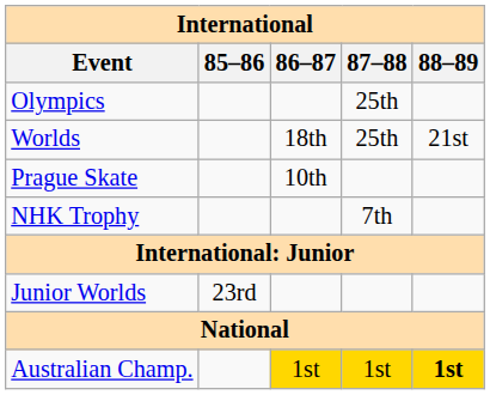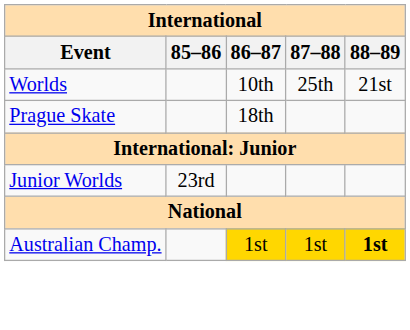 <table class="wikitable" style="text-align:center">
 <tr>
 <th style="background-color: #ffdead; " colspan=5 align=center>International</th>
 </tr>
 <tr>
 <th>Event</th>
 <th>85–86</th>
 <th>86–87</th>
 <th>87–88</th>
 <th>88–89</th>
 </tr>
 <tr>
-<td align=left><a href='#'>Olympics</a></td>
-<td></td>
-<td></td>
-<td>25th</td>
-<td></td>
-</tr>
-<tr>
 <td align=left><a href='#'>Worlds</a></td>
 <td></td>
-<td>18th</td>
+<td>10th</td>
 <td>25th</td>
 <td>21st</td>
 </tr>
 <tr>
 <td align=left><a href='#'>Prague Skate</a></td>
 <td></td>
-<td>10th</td>
+<td>18th</td>
 <td></td>
-<td></td>
-</tr>
-<tr>
-<td align=left><a href='#'>NHK Trophy</a></td>
-<td></td>
-<td></td>
-<td>7th</td>
 <td></td>
 </tr>
 <tr>
 <th style="background-color: #ffdead; " colspan=5 align=center>International: Junior</th>
 </tr>
 <tr>
 <td align=left><a href='#'>Junior Worlds</a></td>
 <td>23rd</td>
 <td></td>
 <td></td>
 <td></td>
 </tr>
 <tr>
 <th style="background-color: #ffdead; " colspan=5 align=center>National</th>
 </tr>
 <tr>
 <td align=left><a href='#'>Australian Champ.</a></td>
 <td></td>
 <td bgcolor=gold>1st</td>
 <td bgcolor=gold>1st</td>
 <td bgcolor=gold><strong>1st</strong></td>
 </tr>
 </table>
